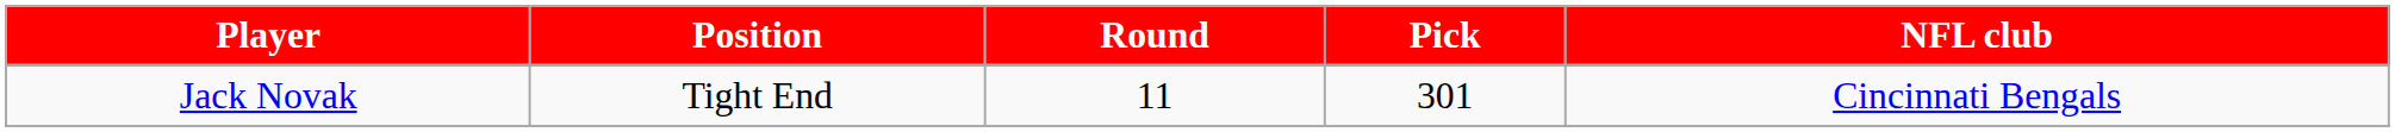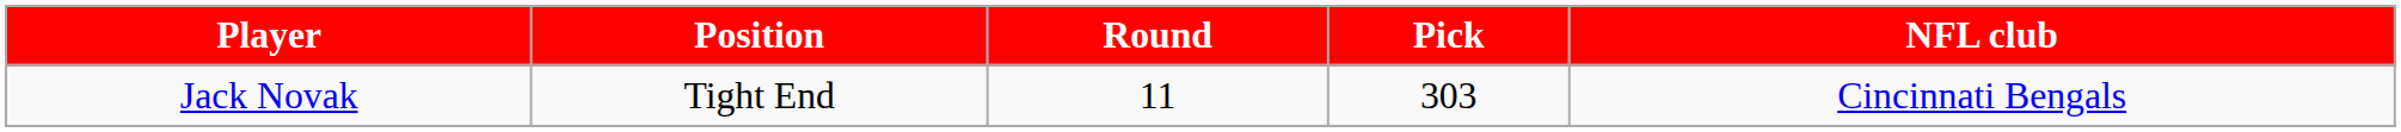 <table class="wikitable" width="80%">
 <tr align="center"  style="background:red;color:#FFFFFF;">
 <td><strong>Player</strong></td>
 <td><strong>Position</strong></td>
 <td><strong>Round</strong></td>
 <td><strong>Pick</strong></td>
 <td><strong>NFL club</strong></td>
 </tr>
 <tr align="center" bgcolor="">
 <td><a href='#'>Jack Novak</a></td>
 <td>Tight End</td>
 <td>11</td>
-<td>301</td>
+<td>303</td>
 <td><a href='#'>Cincinnati Bengals</a></td>
 </tr>
 <tr align="center" bgcolor="">
 </tr>
 </table>
